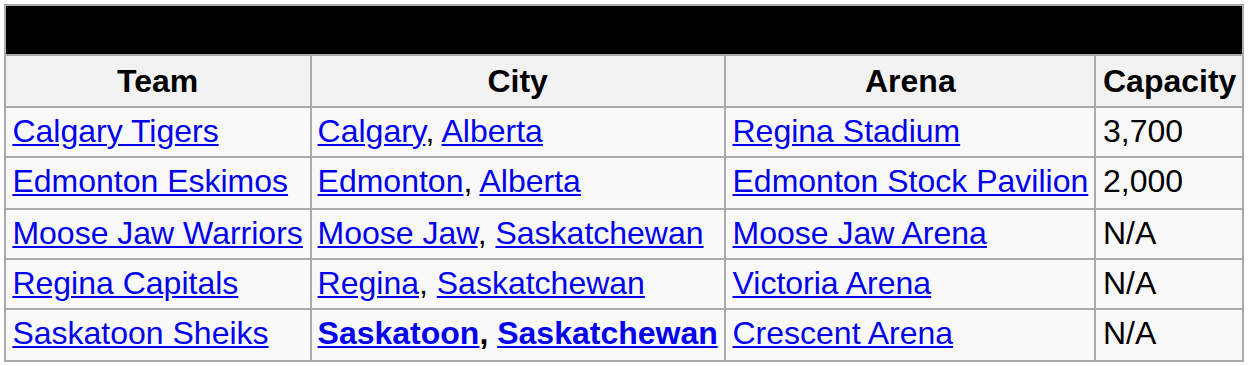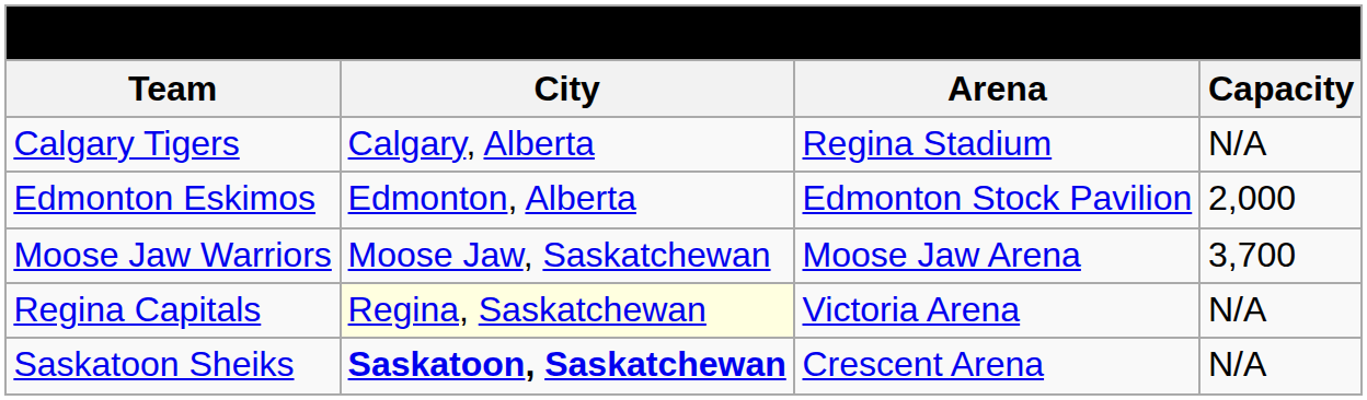 <table class="wikitable" style="width:auto">
 <tr>
 <td bgcolor="#000000" align="center" colspan="6"><strong><span>1926–27 Prairie Hockey League</span></strong></td>
 </tr>
 <tr>
 <th>Team</th>
 <th>City</th>
 <th>Arena</th>
 <th>Capacity</th>
 </tr>
 <tr>
 <td><a href='#'>Calgary Tigers</a></td>
 <td><a href='#'>Calgary</a>, <a href='#'>Alberta</a></td>
 <td><a href='#'>Regina Stadium</a></td>
-<td>3,700</td>
+<td>N/A</td>
 </tr>
 <tr>
 <td><a href='#'>Edmonton Eskimos</a></td>
 <td><a href='#'>Edmonton</a>, <a href='#'>Alberta</a></td>
 <td><a href='#'>Edmonton Stock Pavilion</a></td>
 <td>2,000</td>
 </tr>
 <tr>
 <td><a href='#'>Moose Jaw Warriors</a></td>
 <td><a href='#'>Moose Jaw</a>, <a href='#'>Saskatchewan</a></td>
 <td><a href='#'>Moose Jaw Arena</a></td>
-<td>N/A</td>
+<td>3,700</td>
 </tr>
 <tr>
 <td><a href='#'>Regina Capitals</a></td>
-<td><a href='#'>Regina</a>, <a href='#'>Saskatchewan</a></td>
+<td style="background: lightyellow;"><a href='#'>Regina</a>, <a href='#'>Saskatchewan</a></td>
 <td><a href='#'>Victoria Arena</a></td>
 <td>N/A</td>
 </tr>
 <tr>
 <td><a href='#'>Saskatoon Sheiks</a></td>
 <td><strong><a href='#'>Saskatoon</a>, <a href='#'>Saskatchewan</a></strong></td>
 <td><a href='#'>Crescent Arena</a></td>
 <td>N/A</td>
 </tr>
 </table>
